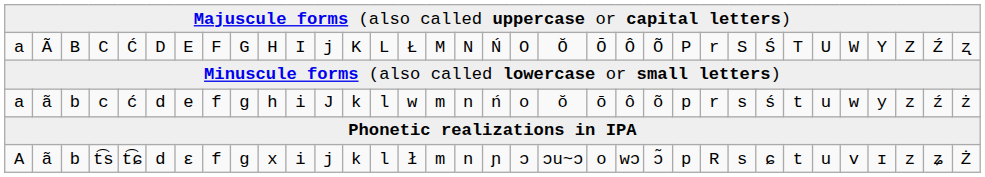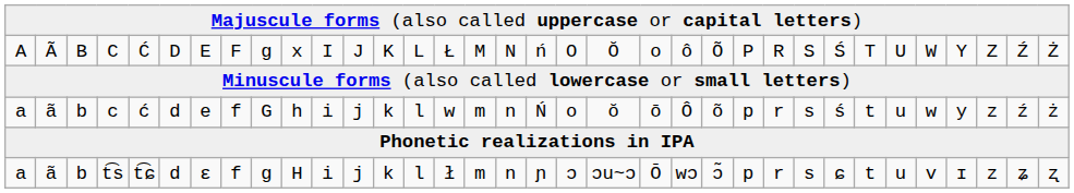 <table class="wikitable" style="text-align:center; margin-left: auto; margin-right: auto; border: none;">
 <tr>
 <td colspan="35" bgcolor="#EFEFEF"><strong><a href='#'>Majuscule forms</a></strong> (also called <strong>uppercase</strong> or <strong>capital letters</strong>)</td>
 </tr>
 <tr>
-<td>a</td>
+<td width="15">A</td>
 <td width="15">Ã</td>
 <td width="15">B</td>
 <td width="15">C</td>
 <td width="15">Ć</td>
 <td width="15">D</td>
 <td width="15">E</td>
 <td width="15">F</td>
-<td width="15">G</td>
-<td width="15">H</td>
+<td>g</td>
+<td>x</td>
 <td width="15">I</td>
-<td>j</td>
+<td width="15">J</td>
 <td width="15">K</td>
 <td width="15">L</td>
 <td width="15">Ł</td>
 <td width="15">M</td>
 <td width="15">N</td>
-<td width="15">Ń</td>
+<td>ń</td>
 <td width="15">O</td>
 <td width="15">Ŏ</td>
-<td width="15">Ō</td>
-<td width="15">Ô</td>
+<td>o</td>
+<td>ô</td>
 <td width="15">Õ</td>
 <td width="15">P</td>
-<td>r</td>
+<td width="15">R</td>
 <td width="15">S</td>
 <td width="15">Ś</td>
 <td width="15">T</td>
 <td width="15">U</td>
 <td width="15">W</td>
 <td width="15">Y</td>
 <td width="15">Z</td>
 <td width="15">Ź</td>
-<td>ʐ</td>
+<td width="15">Ż</td>
 </tr>
 <tr>
 <td colspan="35" bgcolor="#EFEFEF"><strong><a href='#'>Minuscule forms</a></strong> (also called <strong>lowercase</strong> or <strong>small letters</strong>)</td>
 </tr>
 <tr>
 <td>a</td>
 <td>ã</td>
 <td>b</td>
 <td>c</td>
 <td>ć</td>
 <td>d</td>
 <td>e</td>
 <td>f</td>
-<td>g</td>
+<td width="15">G</td>
 <td>h</td>
 <td>i</td>
-<td width="15">J</td>
+<td>j</td>
 <td>k</td>
 <td>l</td>
 <td>w</td>
 <td>m</td>
 <td>n</td>
-<td>ń</td>
+<td width="15">Ń</td>
 <td>o</td>
 <td>ŏ</td>
 <td>ō</td>
-<td>ô</td>
+<td width="15">Ô</td>
 <td>õ</td>
 <td>p</td>
 <td>r</td>
 <td>s</td>
 <td>ś</td>
 <td>t</td>
 <td>u</td>
 <td>w</td>
 <td>y</td>
 <td>z</td>
 <td>ź</td>
 <td>ż</td>
 </tr>
 <tr>
 <td colspan="35" bgcolor="#EFEFEF"><strong>Phonetic realizations in IPA</strong></td>
 </tr>
 <tr>
-<td width="15">A</td>
+<td>a</td>
 <td>ã</td>
 <td>b</td>
 <td>t͡s</td>
 <td>t͡ɕ</td>
 <td>d</td>
 <td>ɛ</td>
 <td>f</td>
 <td>g</td>
-<td>x</td>
+<td width="15">H</td>
 <td>i</td>
 <td>j</td>
 <td>k</td>
 <td>l</td>
 <td>ł</td>
 <td>m</td>
 <td>n</td>
 <td>ɲ</td>
 <td>ɔ</td>
 <td>ɔu~ɔ</td>
-<td>o</td>
+<td width="15">Ō</td>
 <td>wɔ</td>
 <td>ɔ̃</td>
 <td>p</td>
-<td width="15">R</td>
+<td>r</td>
 <td>s</td>
 <td>ɕ</td>
 <td>t</td>
 <td>u</td>
 <td>v</td>
 <td>ɪ</td>
 <td>z</td>
 <td>ʑ</td>
-<td width="15">Ż</td>
+<td>ʐ</td>
 </tr>
 </table>
